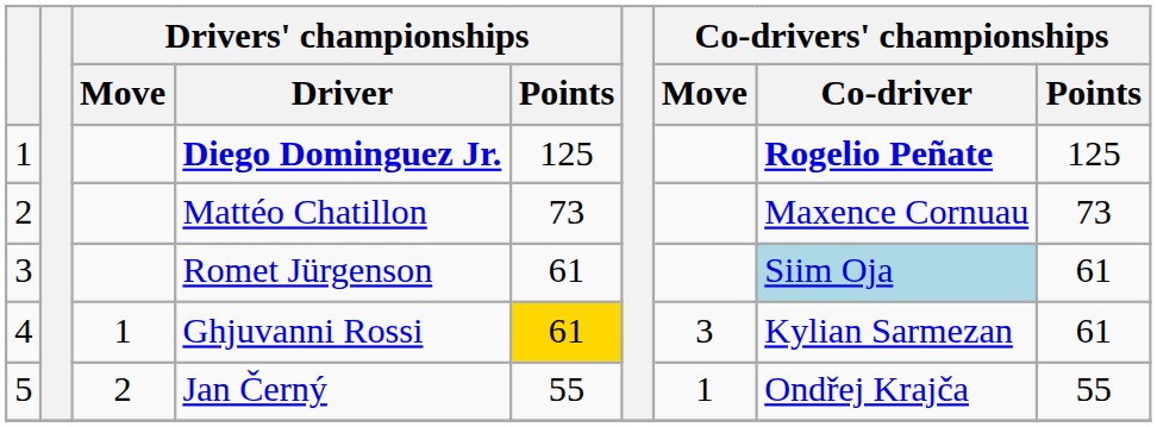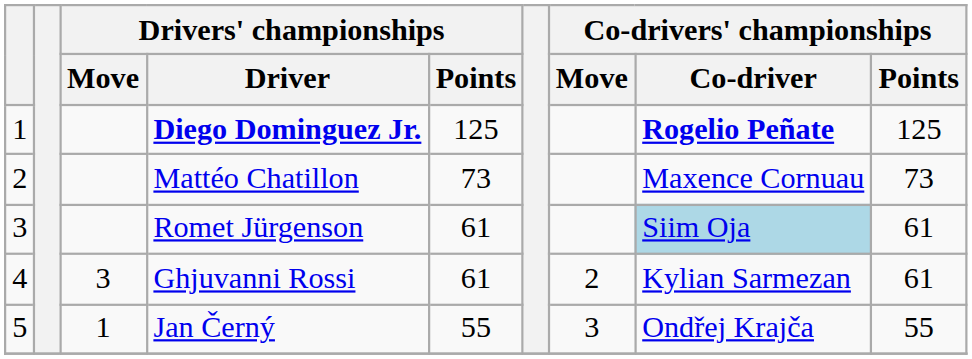 <table class="wikitable" style="font-size:85%;">
 <tr>
 <th rowspan="2"></th>
 <th rowspan="7" style="width:5px;"></th>
 <th colspan="3">Drivers' championships</th>
 <th rowspan="7" style="width:5px;"></th>
 <th colspan="3" nowrap>Co-drivers' championships</th>
 </tr>
 <tr>
 <th>Move</th>
 <th>Driver</th>
 <th>Points</th>
 <th>Move</th>
 <th>Co-driver</th>
 <th>Points</th>
 </tr>
 <tr>
 <td align="center">1</td>
 <td align="center"></td>
 <td><strong><a href='#'>Diego Dominguez Jr.</a></strong></td>
 <td align="center">125</td>
 <td align="center"></td>
 <td><strong><a href='#'>Rogelio Peñate</a></strong></td>
 <td align="center">125</td>
 </tr>
 <tr>
 <td align="center">2</td>
 <td align="center"></td>
 <td><a href='#'>Mattéo Chatillon</a></td>
 <td align="center">73</td>
 <td align="center"></td>
 <td><a href='#'>Maxence Cornuau</a></td>
 <td align="center">73</td>
 </tr>
 <tr>
 <td align="center">3</td>
 <td align="center"></td>
 <td><a href='#'>Romet Jürgenson</a></td>
 <td align="center">61</td>
 <td align="center"></td>
 <td style="background: lightblue;"><a href='#'>Siim Oja</a></td>
 <td align="center">61</td>
 </tr>
 <tr>
 <td align="center">4</td>
-<td align="center"> 1</td>
+<td align="center"> 3</td>
 <td><a href='#'>Ghjuvanni Rossi</a></td>
-<td align="center" style="background: gold;">61</td>
-<td align="center"> 3</td>
+<td align="center">61</td>
+<td align="center"> 2</td>
 <td><a href='#'>Kylian Sarmezan</a></td>
 <td align="center">61</td>
 </tr>
 <tr>
 <td align="center">5</td>
-<td align="center"> 2</td>
+<td align="center"> 1</td>
 <td><a href='#'>Jan Černý</a></td>
 <td align="center">55</td>
-<td align="center"> 1</td>
+<td align="center"> 3</td>
 <td><a href='#'>Ondřej Krajča</a></td>
 <td align="center">55</td>
 </tr>
 <tr>
 </tr>
 </table>
